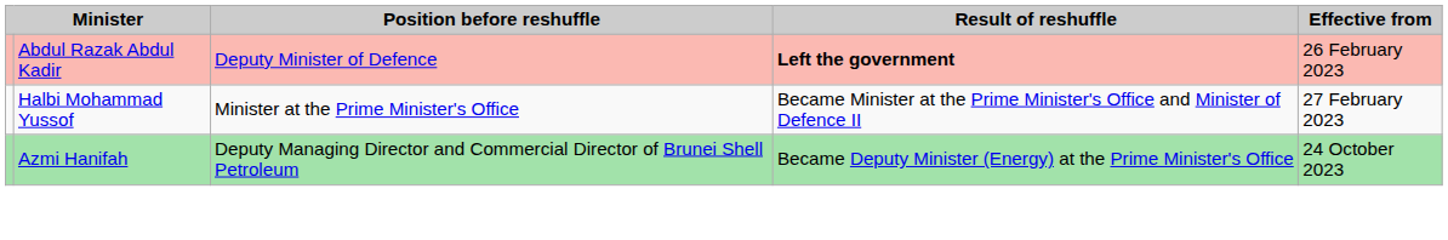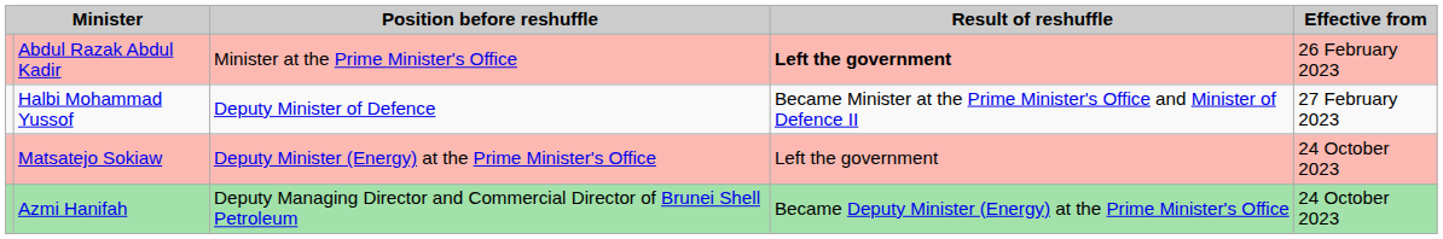 <table class="wikitable">
 <tr>
 <th colspan="2" scope="col" style="background:#ccc;">Minister</th>
 <th scope="col" style="background:#ccc;">Position before reshuffle</th>
 <th scope="col" style="background:#ccc;">Result of reshuffle</th>
 <th scope="col" style="background:#ccc;">Effective from</th>
 </tr>
 <tr style="background:#FBB9B2;" colspan="4" |>
 <td></td>
 <td><a href='#'>Abdul Razak Abdul Kadir</a></td>
-<td><a href='#'>Deputy Minister of Defence</a></td>
+<td>Minister at the <a href='#'>Prime Minister's Office</a></td>
 <td><strong>Left the government</strong></td>
 <td>26 February 2023</td>
 </tr>
 <tr>
 <td></td>
 <td><a href='#'>Halbi Mohammad Yussof</a></td>
-<td>Minister at the <a href='#'>Prime Minister's Office</a></td>
+<td><a href='#'>Deputy Minister of Defence</a></td>
 <td>Became Minister at the <a href='#'>Prime Minister's Office</a> and <a href='#'>Minister of Defence II</a></td>
 <td>27 February 2023</td>
+</tr>
+<tr style="background:#FBB9B2;" colspan="4" |>
+<td></td>
+<td><a href='#'>Matsatejo Sokiaw</a></td>
+<td><a href='#'>Deputy Minister (Energy)</a> at the <a href='#'>Prime Minister's Office</a></td>
+<td>Left the government</td>
+<td>24 October 2023</td>
 </tr>
 <tr style="background:#A2E2AA;" colspan="4" |>
 <td></td>
 <td><a href='#'>Azmi Hanifah</a></td>
 <td>Deputy Managing Director and Commercial Director of <a href='#'>Brunei Shell Petroleum</a></td>
 <td>Became <a href='#'>Deputy Minister (Energy)</a> at the <a href='#'>Prime Minister's Office</a></td>
 <td>24 October 2023</td>
 </tr>
 </table>
